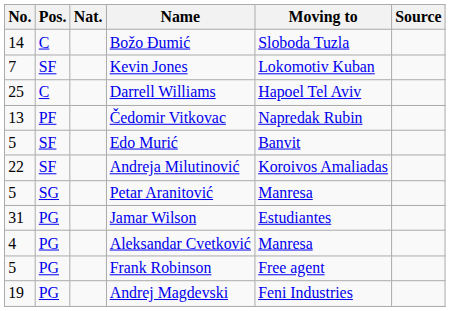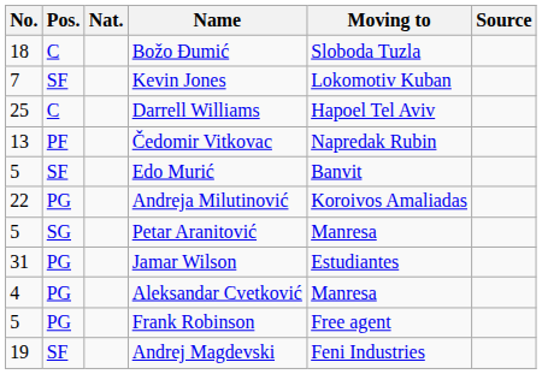 <table class="wikitable">
 <tr>
 <th>No.</th>
 <th>Pos.</th>
 <th>Nat.</th>
 <th>Name</th>
 <th>Moving to</th>
 <th>Source</th>
 </tr>
 <tr>
-<td>14</td>
+<td>18</td>
 <td><a href='#'>C</a></td>
 <td></td>
 <td><a href='#'>Božo Đumić</a></td>
 <td> <a href='#'>Sloboda Tuzla</a></td>
 <td align=center></td>
 </tr>
 <tr>
 <td>7</td>
 <td><a href='#'>SF</a></td>
 <td></td>
 <td><a href='#'>Kevin Jones</a></td>
 <td> <a href='#'>Lokomotiv Kuban</a></td>
 <td align=center></td>
 </tr>
 <tr>
 <td>25</td>
 <td><a href='#'>C</a></td>
 <td></td>
 <td><a href='#'>Darrell Williams</a></td>
 <td> <a href='#'>Hapoel Tel Aviv</a></td>
 <td align=center></td>
 </tr>
 <tr>
 <td>13</td>
 <td><a href='#'>PF</a></td>
 <td></td>
 <td><a href='#'>Čedomir Vitkovac</a></td>
 <td> <a href='#'>Napredak Rubin</a></td>
 <td align=center></td>
 </tr>
 <tr>
 <td>5</td>
 <td><a href='#'>SF</a></td>
 <td></td>
 <td><a href='#'>Edo Murić</a></td>
 <td> <a href='#'>Banvit</a></td>
 <td align=center></td>
 </tr>
 <tr>
 <td>22</td>
-<td><a href='#'>SF</a></td>
+<td><a href='#'>PG</a></td>
 <td></td>
 <td><a href='#'>Andreja Milutinović</a></td>
 <td> <a href='#'>Koroivos Amaliadas</a></td>
 <td align=center></td>
 </tr>
 <tr>
 <td>5</td>
 <td><a href='#'>SG</a></td>
 <td></td>
 <td><a href='#'>Petar Aranitović</a></td>
 <td> <a href='#'>Manresa</a></td>
 <td align=center></td>
 </tr>
 <tr>
 <td>31</td>
 <td><a href='#'>PG</a></td>
 <td></td>
 <td><a href='#'>Jamar Wilson</a></td>
 <td> <a href='#'>Estudiantes</a></td>
 <td align=center></td>
 </tr>
 <tr>
 <td>4</td>
 <td><a href='#'>PG</a></td>
 <td></td>
 <td><a href='#'>Aleksandar Cvetković</a></td>
 <td> <a href='#'>Manresa</a></td>
 <td align=center></td>
 </tr>
 <tr>
 <td>5</td>
 <td><a href='#'>PG</a></td>
 <td></td>
 <td><a href='#'>Frank Robinson</a></td>
 <td> <a href='#'>Free agent</a></td>
 <td align=center></td>
 </tr>
 <tr>
 <td>19</td>
-<td><a href='#'>PG</a></td>
+<td><a href='#'>SF</a></td>
 <td></td>
 <td><a href='#'>Andrej Magdevski</a></td>
 <td> <a href='#'>Feni Industries</a></td>
 <td align=center></td>
 </tr>
 </table>
